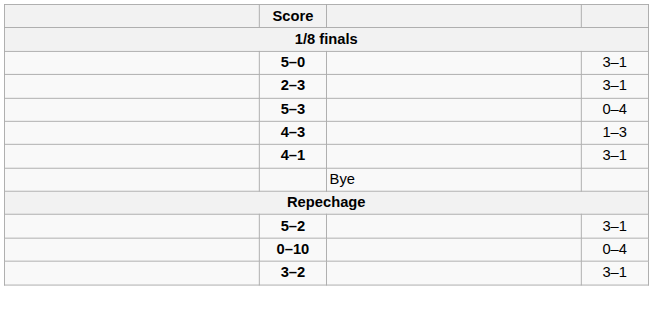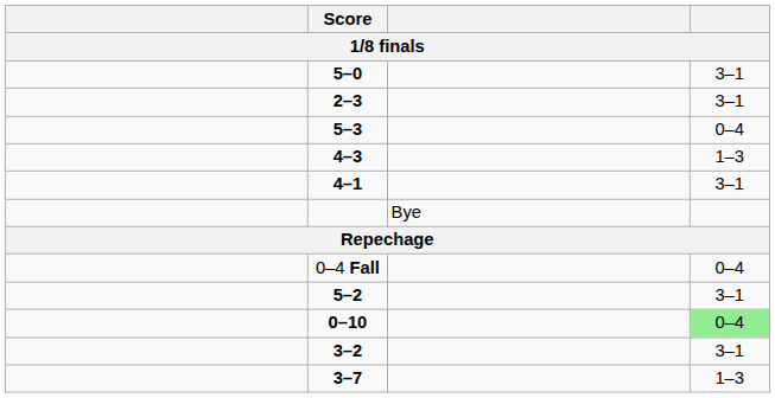 <table class="wikitable" style="text-align: left; ">
 <tr>
 <th align="right" width="270"></th>
 <th width="65">Score</th>
 <th align="left" width="270"></th>
 <th width="65"></th>
 </tr>
 <tr>
 <th colspan=4>1/8 finals</th>
 </tr>
 <tr>
 <td><strong></strong></td>
 <td align="center"><strong>5–0</strong></td>
 <td></td>
 <td align=center>3–1 <strong></strong></td>
 </tr>
 <tr>
 <td></td>
 <td align="center"><strong>2–3</strong></td>
 <td><strong></strong></td>
 <td align=center>3–1 <strong></strong></td>
 </tr>
 <tr>
 <td><strong></strong></td>
 <td align="center"><strong>5–3</strong></td>
 <td></td>
 <td align=center>0–4 <strong></strong></td>
 </tr>
 <tr>
 <td><strong></strong></td>
 <td align="center"><strong>4–3</strong></td>
 <td></td>
 <td align=center>1–3 <strong></strong></td>
 </tr>
 <tr>
 <td><strong></strong></td>
 <td align="center"><strong>4–1</strong></td>
 <td></td>
 <td align=center>3–1 <strong></strong></td>
 </tr>
 <tr>
 <td><strong></strong></td>
 <td></td>
 <td>Bye</td>
 <td></td>
 </tr>
 <tr>
 <th colspan=4>Repechage</th>
 </tr>
 <tr>
+<td></td>
+<td align="center">0–4 <strong>Fall</strong></td>
+<td><strong></strong></td>
+<td align=center>0–4 <strong></strong></td>
+</tr>
+<tr>
 <td><strong></strong></td>
 <td align="center"><strong>5–2</strong></td>
 <td></td>
 <td align=center>3–1 <strong></strong></td>
 </tr>
 <tr>
 <td></td>
 <td align="center"><strong>0–10</strong></td>
 <td><strong></strong></td>
-<td align=center>0–4 <strong></strong></td>
+<td align=center style="background: lightgreen;">0–4 <strong></strong></td>
 </tr>
 <tr>
 <td><strong></strong></td>
 <td align="center"><strong>3–2</strong></td>
 <td></td>
 <td align=center>3–1 <strong></strong></td>
 </tr>
+<tr>
+<td></td>
+<td align="center"><strong>3–7</strong></td>
+<td><strong></strong></td>
+<td align=center>1–3 <strong></strong></td>
+</tr>
 </table>
